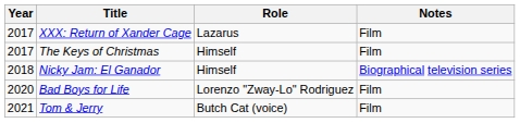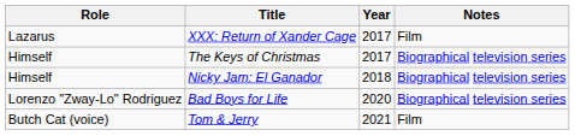 <table class="wikitable sortable">
 <tr>
+<th>Role</th>
+<th>Title</th>
 <th>Year</th>
-<th>Title</th>
-<th>Role</th>
 <th>Notes</th>
 </tr>
 <tr>
+<td>Lazarus</td>
+<td><em><a href='#'>XXX: Return of Xander Cage</a></em></td>
 <td>2017</td>
-<td><em><a href='#'>XXX: Return of Xander Cage</a></em></td>
-<td>Lazarus</td>
 <td>Film</td>
 </tr>
 <tr>
+<td>Himself</td>
+<td><em>The Keys of Christmas</em></td>
 <td>2017</td>
-<td><em>The Keys of Christmas</em></td>
-<td>Himself</td>
-<td>Film</td>
-</tr>
-<tr>
-<td>2018</td>
-<td><em><a href='#'>Nicky Jam: El Ganador</a></em></td>
-<td>Himself</td>
 <td><a href='#'>Biographical</a> <a href='#'>television series</a></td>
 </tr>
 <tr>
-<td>2020</td>
-<td><em><a href='#'>Bad Boys for Life</a></em></td>
-<td>Lorenzo "Zway-Lo" Rodriguez</td>
-<td>Film</td>
+<td>Himself</td>
+<td><em><a href='#'>Nicky Jam: El Ganador</a></em></td>
+<td>2018</td>
+<td><a href='#'>Biographical</a> <a href='#'>television series</a></td>
 </tr>
 <tr>
+<td>Lorenzo "Zway-Lo" Rodriguez</td>
+<td><em><a href='#'>Bad Boys for Life</a></em></td>
+<td>2020</td>
+<td><a href='#'>Biographical</a> <a href='#'>television series</a></td>
+</tr>
+<tr>
+<td>Butch Cat (voice)</td>
+<td><em> <a href='#'>Tom & Jerry</a></em></td>
 <td>2021</td>
-<td><em> <a href='#'>Tom & Jerry</a></em></td>
-<td>Butch Cat (voice)</td>
 <td>Film<br></td>
 </tr>
 </table>
